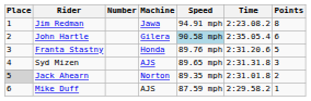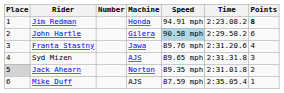 <table class="wikitable" style="font-size: 95%;">
 <tr>
 <th>Place</th>
 <th>Rider</th>
 <th>Number</th>
 <th>Machine</th>
 <th>Speed</th>
 <th>Time</th>
 <th>Points</th>
 </tr>
 <tr>
 <td>1</td>
 <td> <a href='#'>Jim Redman</a></td>
 <td></td>
-<td><a href='#'>Jawa</a></td>
+<td><a href='#'>Honda</a></td>
 <td>94.91 mph</td>
 <td>2:23.08.2</td>
-<td>8</td>
+<td><strong>8</strong></td>
 </tr>
 <tr>
 <td>2</td>
 <td> <a href='#'>John Hartle</a></td>
 <td></td>
 <td><a href='#'>Gilera</a></td>
 <td style="background: lightblue;">90.58 mph</td>
-<td>2:35.05.4</td>
+<td>2:29.58.2</td>
 <td>6</td>
 </tr>
 <tr>
 <td>3</td>
 <td> <a href='#'>Franta Stastny</a></td>
 <td></td>
-<td><a href='#'>Honda</a></td>
+<td><a href='#'>Jawa</a></td>
 <td>89.76 mph</td>
 <td>2:31.20.6</td>
-<td>5</td>
+<td>4</td>
 </tr>
 <tr>
 <td>4</td>
 <td> Syd Mizen</td>
 <td></td>
 <td><a href='#'>AJS</a></td>
 <td>89.65 mph</td>
 <td>2:31.31.8</td>
 <td>3</td>
 </tr>
 <tr>
 <td style="background: lightgrey;">5</td>
 <td> <a href='#'>Jack Ahearn</a></td>
 <td></td>
 <td><a href='#'>Norton</a></td>
 <td>89.35 mph</td>
 <td>2:31.01.8</td>
 <td>2</td>
 </tr>
 <tr>
 <td>6</td>
 <td> <a href='#'>Mike Duff</a></td>
 <td></td>
 <td>AJS</td>
 <td>87.59 mph</td>
-<td>2:29.58.2</td>
+<td>2:35.05.4</td>
 <td>1</td>
 </tr>
 </table>
